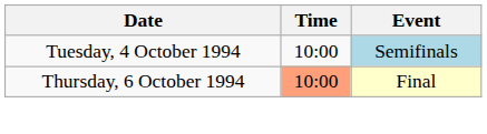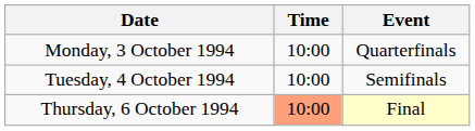 <table class = "wikitable" style="text-align:center;">
 <tr>
 <th width=220>Date</th>
 <th width=50>Time</th>
 <th width=100>Event</th>
 </tr>
 <tr>
+<td>Monday, 3 October 1994</td>
+<td>10:00</td>
+<td>Quarterfinals</td>
+</tr>
+<tr>
 <td>Tuesday, 4 October 1994</td>
 <td>10:00</td>
-<td style="background: lightblue;">Semifinals</td>
+<td>Semifinals</td>
 </tr>
 <tr>
 <td>Thursday, 6 October 1994</td>
 <td style="background: lightsalmon;">10:00</td>
 <td bgcolor=ffffcc>Final</td>
 </tr>
 </table>
